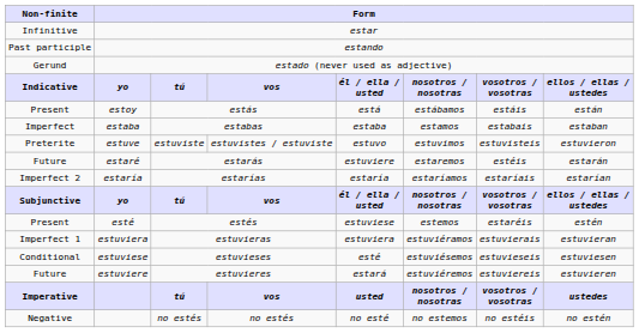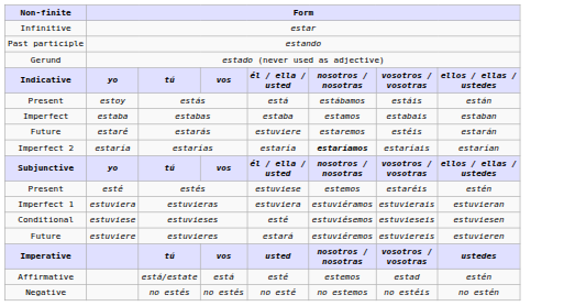 <table border="2" cellpadding="4" cellspacing="0" style="margin: 1em 1em 1em 0; background: #f9f9f9; border: 1px #aaa solid; border-collapse: collapse; font-size: 95%;">
 <tr>
 <th bgcolor="#E0E0FF">Non-finite</th>
 <th colspan="7" bgcolor="#E0E0FF">Form</th>
 </tr>
 <tr align = "center">
 <td>Infinitive</td>
 <td colspan="7"><em>estar</em></td>
 </tr>
 <tr align = "center">
 <td>Past participle</td>
 <td colspan="7"><em>estando</em></td>
 </tr>
 <tr align = "center">
 <td>Gerund</td>
 <td colspan="7"><em>estado</em> (never used as adjective)</td>
 </tr>
 <tr align = "center">
 <th bgcolor="#E0E0FF">Indicative</th>
 <th bgcolor="#E0E0FF"><em>yo</em></th>
 <th bgcolor="#E0E0FF"><em>tú</em></th>
 <th bgcolor="#E0E0FF"><em>vos</em></th>
 <th bgcolor="#E0E0FF"><em>él / ella /<br> usted</em></th>
 <th bgcolor="#E0E0FF"><em>nosotros /<br>nosotras</em></th>
 <th bgcolor="#E0E0FF"><em>vosotros /<br>vosotras</em></th>
 <th bgcolor="#E0E0FF"><em>ellos / ellas /<br>ustedes</em></th>
 </tr>
 <tr align = "center">
 <td>Present</td>
 <td><em>estoy</em></td>
 <td colspan="2"><em>estás</em></td>
 <td><em>está</em></td>
 <td><em>estábamos</em></td>
 <td><em>estáis</em></td>
 <td><em>están</em></td>
 </tr>
 <tr align = "center">
 <td>Imperfect</td>
 <td><em>estaba</em></td>
 <td colspan="2"><em>estabas</em></td>
 <td><em>estaba</em></td>
 <td><em>estamos</em></td>
 <td><em>estabais</em></td>
 <td><em>estaban</em></td>
 </tr>
 <tr align = "center">
-<td>Preterite</td>
-<td><em>estuve</em></td>
-<td><em>estuviste</em></td>
-<td><em>estuvistes</em> / <em>estuviste</em></td>
-<td><em>estuvo</em></td>
-<td><em>estuvimos</em></td>
-<td><em>estuvisteis</em></td>
-<td><em>estuvieron</em></td>
-</tr>
-<tr align = "center">
 <td>Future</td>
 <td><em>estaré</em></td>
 <td colspan="2"><em>estarás</em></td>
 <td><em>estuviere</em></td>
 <td><em>estaremos</em></td>
 <td><em>estéis</em></td>
 <td><em>estarán</em></td>
 </tr>
 <tr align = "center">
 <td>Imperfect 2</td>
 <td><em>estaría</em></td>
 <td colspan="2"><em>estarías</em></td>
 <td><em>estaría</em></td>
-<td><em>estaríamos</em></td>
+<td><strong><em>estaríamos</em></strong></td>
 <td><em>estaríais</em></td>
 <td><em>estarían</em></td>
 </tr>
 <tr align = "center">
 <th bgcolor="#E0E0FF">Subjunctive</th>
 <th bgcolor="#E0E0FF"><em>yo</em></th>
 <th bgcolor="#E0E0FF"><em>tú</em></th>
 <th bgcolor="#E0E0FF"><em>vos</em></th>
 <th bgcolor="#E0E0FF"><em>él / ella /<br> usted</em></th>
 <th bgcolor="#E0E0FF"><em>nosotros /<br>nosotras</em></th>
 <th bgcolor="#E0E0FF"><em>vosotros /<br>vosotras</em></th>
 <th bgcolor="#E0E0FF"><em>ellos / ellas /<br>ustedes</em></th>
 </tr>
 <tr align = "center">
 <td>Present</td>
 <td><em>esté</em></td>
 <td colspan="2"><em>estés</em></td>
 <td><em>estuviese</em></td>
 <td><em>estemos</em></td>
 <td><em>estaréis</em></td>
 <td><em>estén</em></td>
 </tr>
 <tr align = "center">
 <td>Imperfect 1</td>
 <td><em>estuviera</em></td>
 <td colspan="2"><em>estuvieras</em></td>
 <td><em>estuviera</em></td>
 <td><em>estuviéramos</em></td>
 <td><em>estuvierais</em></td>
 <td><em>estuvieran</em></td>
 </tr>
 <tr align = "center">
 <td>Conditional</td>
 <td><em>estuviese</em></td>
 <td colspan="2"><em>estuvieses</em></td>
 <td><em>esté</em></td>
 <td><em>estuviésemos</em></td>
 <td><em>estuvieseis</em></td>
 <td><em>estuviesen</em></td>
 </tr>
 <tr align = "center">
 <td>Future</td>
 <td><em>estuviere</em></td>
 <td colspan="2"><em>estuvieres</em></td>
 <td><em>estará</em></td>
 <td><em>estuviéremos</em></td>
 <td><em>estuviereis</em></td>
 <td><em>estuvieren</em></td>
 </tr>
 <tr align = "center">
 <th bgcolor="#E0E0FF">Imperative</th>
 <th bgcolor="#E0E0FF"> </th>
 <th bgcolor="#E0E0FF"><em>tú</em></th>
 <th bgcolor="#E0E0FF"><em>vos</em></th>
 <th bgcolor="#E0E0FF"><em>usted</em></th>
 <th bgcolor="#E0E0FF"><em>nosotros</em> /<br> <em>nosotras</em></th>
 <th bgcolor="#E0E0FF"><em>vosotros</em> /<br> <em>vosotras</em></th>
 <th bgcolor="#E0E0FF"><em>ustedes</em></th>
 </tr>
 <tr align = "center">
+<td>Affirmative</td>
+<td> </td>
+<td><em>está/estate</em></td>
+<td><em>está</em></td>
+<td><em>esté</em></td>
+<td><em>estemos</em></td>
+<td><em>estad</em></td>
+<td><em>estén</em></td>
+</tr>
+<tr align = "center">
 <td>Negative</td>
 <td> </td>
 <td><em>no estés</em></td>
 <td><em>no estés</em></td>
 <td><em>no esté</em></td>
 <td><em>no estemos</em></td>
 <td><em>no estéis</em></td>
 <td><em>no estén</em></td>
 </tr>
 </table>
